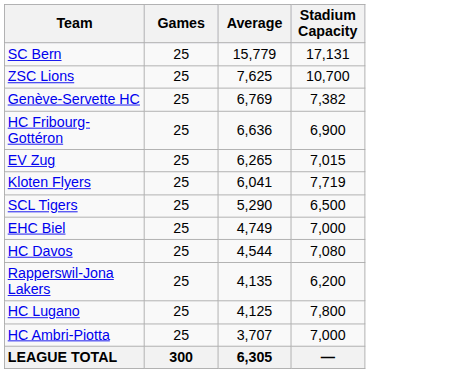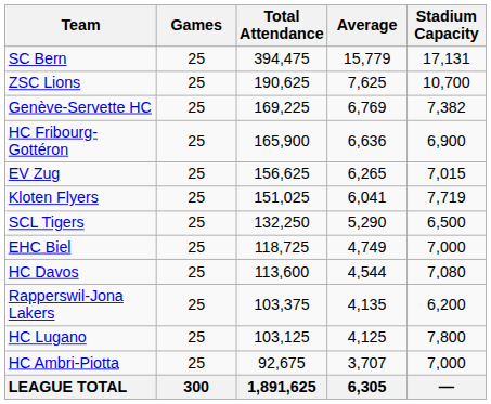 <table class="wikitable sortable" style="text-align: center;">
 <tr bgcolor="#DDDDFF">
 <th width=150px>Team</th>
 <th width=75px>Games</th>
+<th width=75px>Total<br>Attendance</th>
 <th width=75px>Average</th>
 <th width=75px>Stadium<br>Capacity</th>
 </tr>
 <tr>
 <td style="text-align: left;"><a href='#'>SC Bern</a></td>
 <td>25</td>
+<td>394,475</td>
 <td>15,779</td>
 <td>17,131</td>
 </tr>
 <tr>
 <td style="text-align: left;"><a href='#'>ZSC Lions</a></td>
 <td>25</td>
+<td>190,625</td>
 <td>7,625</td>
 <td>10,700</td>
 </tr>
 <tr>
 <td style="text-align: left;"><a href='#'>Genève-Servette HC</a></td>
 <td>25</td>
+<td>169,225</td>
 <td>6,769</td>
 <td>7,382</td>
 </tr>
 <tr>
 <td style="text-align: left;"><a href='#'>HC Fribourg-Gottéron</a></td>
 <td>25</td>
+<td>165,900</td>
 <td>6,636</td>
 <td>6,900</td>
 </tr>
 <tr>
 <td style="text-align: left;"><a href='#'>EV Zug</a></td>
 <td>25</td>
+<td>156,625</td>
 <td>6,265</td>
 <td>7,015</td>
 </tr>
 <tr>
 <td style="text-align: left;"><a href='#'>Kloten Flyers</a></td>
 <td>25</td>
+<td>151,025</td>
 <td>6,041</td>
 <td>7,719</td>
 </tr>
 <tr>
 <td style="text-align: left;"><a href='#'>SCL Tigers</a></td>
 <td>25</td>
+<td>132,250</td>
 <td>5,290</td>
 <td>6,500</td>
 </tr>
 <tr>
 <td style="text-align: left;"><a href='#'>EHC Biel</a></td>
 <td>25</td>
+<td>118,725</td>
 <td>4,749</td>
 <td>7,000</td>
 </tr>
 <tr>
 <td style="text-align: left;"><a href='#'>HC Davos</a></td>
 <td>25</td>
+<td>113,600</td>
 <td>4,544</td>
 <td>7,080</td>
 </tr>
 <tr>
 <td style="text-align: left;"><a href='#'>Rapperswil-Jona Lakers</a></td>
 <td>25</td>
+<td>103,375</td>
 <td>4,135</td>
 <td>6,200</td>
 </tr>
 <tr>
 <td style="text-align: left;"><a href='#'>HC Lugano</a></td>
 <td>25</td>
+<td>103,125</td>
 <td>4,125</td>
 <td>7,800</td>
 </tr>
 <tr>
 <td style="text-align: left;"><a href='#'>HC Ambri-Piotta</a></td>
 <td>25</td>
+<td>92,675</td>
 <td>3,707</td>
 <td>7,000</td>
 </tr>
 <tr class="sortbottom">
 <th style="text-align: left;">LEAGUE TOTAL</th>
 <th>300</th>
+<th>1,891,625</th>
 <th>6,305</th>
 <th>—</th>
 </tr>
 </table>
